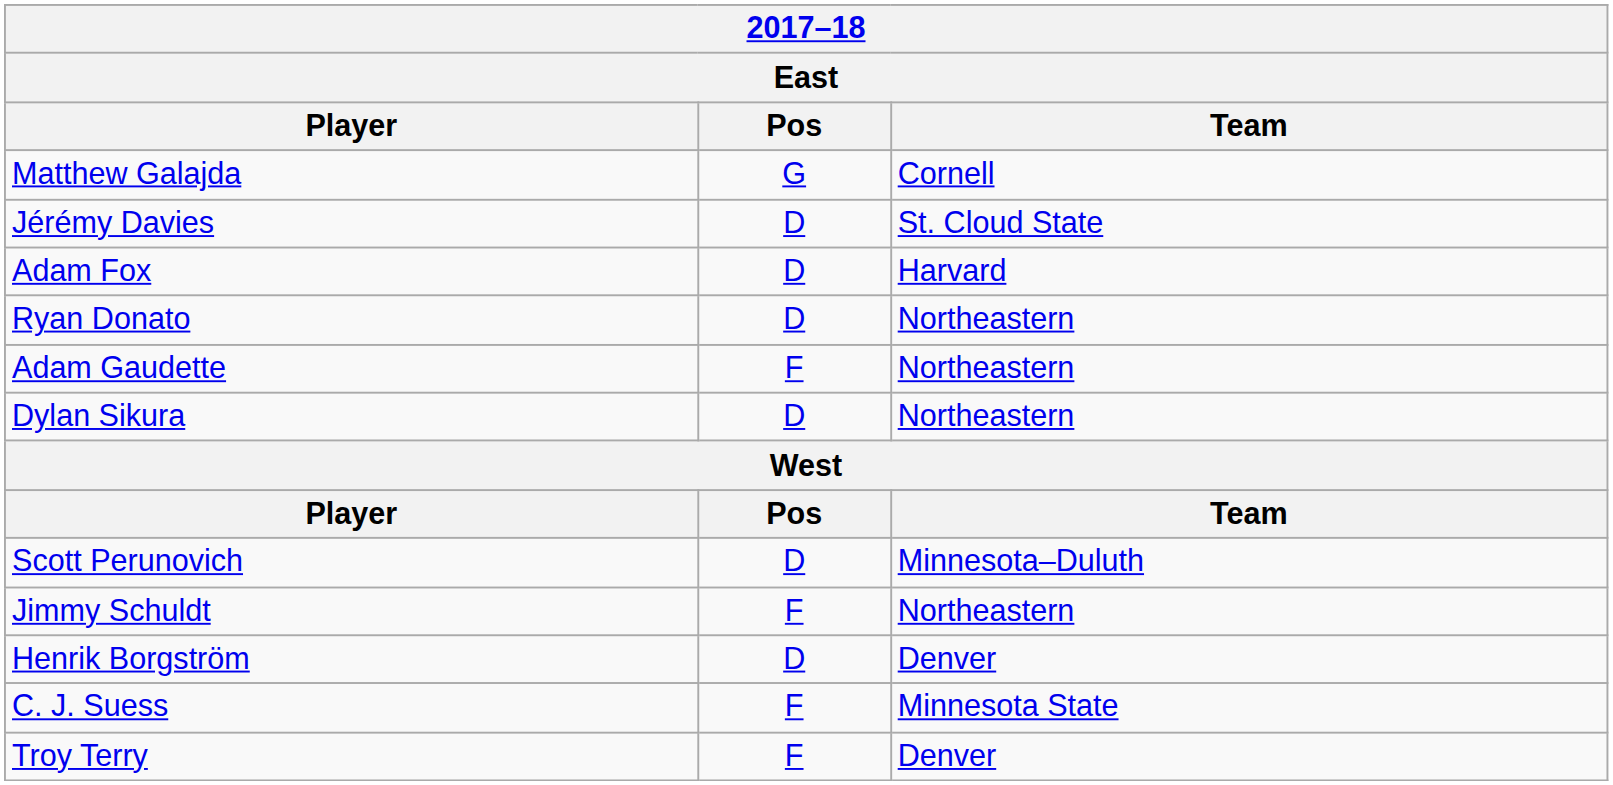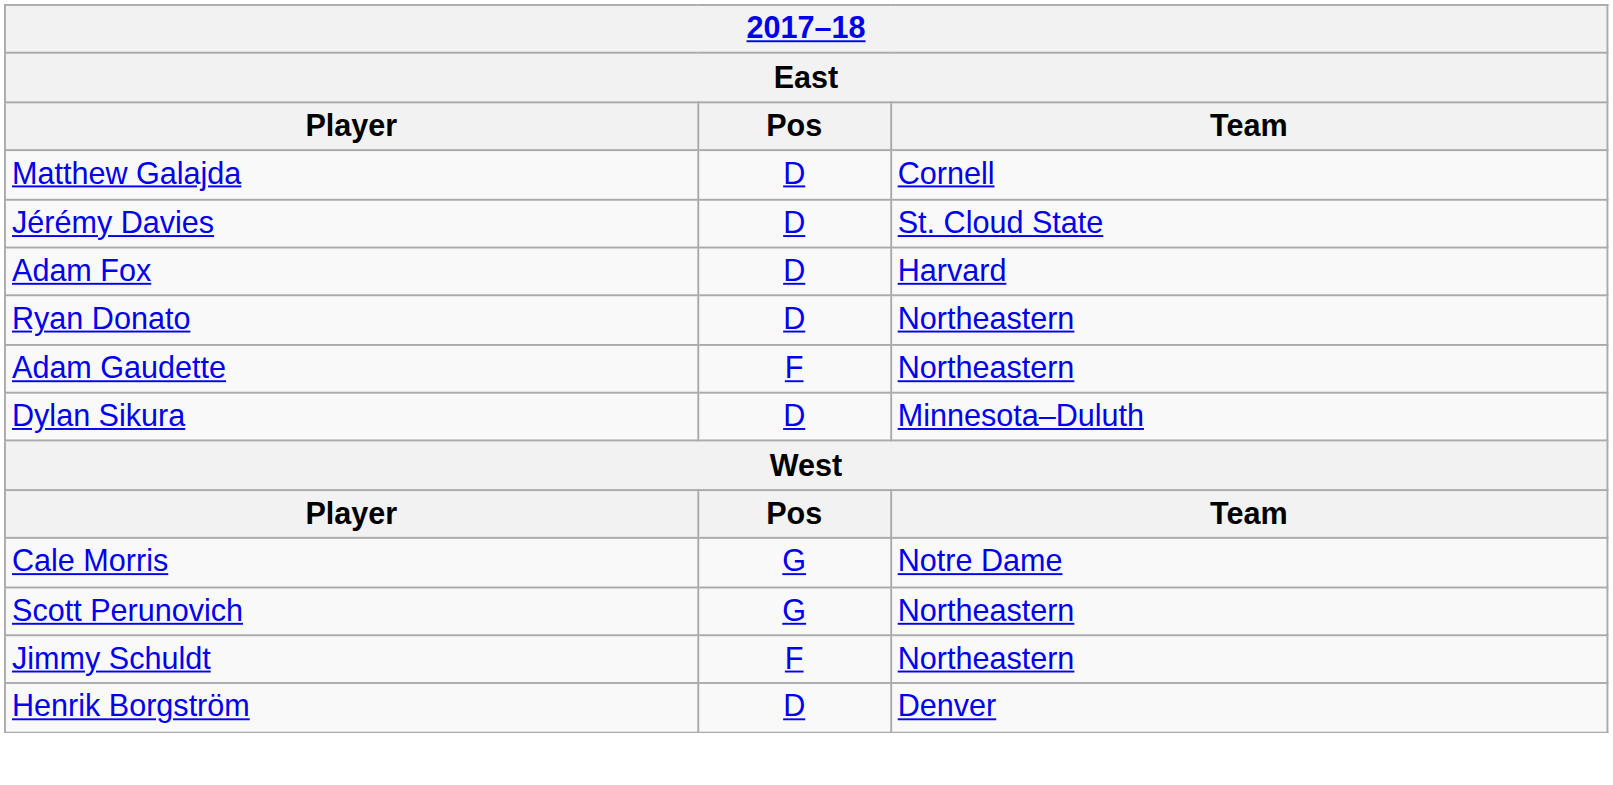 <table class="wikitable" width=95%>
 <tr>
 <th colspan=3><a href='#'>2017–18</a></th>
 </tr>
 <tr>
 <th colspan=3><strong>East</strong></th>
 </tr>
 <tr>
 <th>Player</th>
 <th>Pos</th>
 <th>Team</th>
 </tr>
 <tr>
 <td><a href='#'>Matthew Galajda</a></td>
-<td style="text-align:center;"><a href='#'>G</a></td>
+<td style="text-align:center;"><a href='#'>D</a></td>
 <td><a href='#'>Cornell</a></td>
 </tr>
 <tr>
 <td><a href='#'>Jérémy Davies</a></td>
 <td style="text-align:center;"><a href='#'>D</a></td>
 <td><a href='#'>St. Cloud State</a></td>
 </tr>
 <tr>
 <td><a href='#'>Adam Fox</a></td>
 <td style="text-align:center;"><a href='#'>D</a></td>
 <td><a href='#'>Harvard</a></td>
 </tr>
 <tr>
 <td><a href='#'>Ryan Donato</a></td>
 <td style="text-align:center;"><a href='#'>D</a></td>
 <td><a href='#'>Northeastern</a></td>
 </tr>
 <tr>
 <td><a href='#'>Adam Gaudette</a></td>
 <td style="text-align:center;"><a href='#'>F</a></td>
 <td><a href='#'>Northeastern</a></td>
 </tr>
 <tr>
 <td><a href='#'>Dylan Sikura</a></td>
 <td style="text-align:center;"><a href='#'>D</a></td>
-<td><a href='#'>Northeastern</a></td>
+<td><a href='#'>Minnesota–Duluth</a></td>
 </tr>
 <tr>
 <th colspan=3><strong>West</strong></th>
 </tr>
 <tr>
 <th>Player</th>
 <th>Pos</th>
 <th>Team</th>
 </tr>
 <tr>
+<td><a href='#'>Cale Morris</a></td>
+<td style="text-align:center;"><a href='#'>G</a></td>
+<td><a href='#'>Notre Dame</a></td>
+</tr>
+<tr>
 <td><a href='#'>Scott Perunovich</a></td>
-<td style="text-align:center;"><a href='#'>D</a></td>
-<td><a href='#'>Minnesota–Duluth</a></td>
+<td style="text-align:center;"><a href='#'>G</a></td>
+<td><a href='#'>Northeastern</a></td>
 </tr>
 <tr>
 <td><a href='#'>Jimmy Schuldt</a></td>
 <td style="text-align:center;"><a href='#'>F</a></td>
 <td><a href='#'>Northeastern</a></td>
 </tr>
 <tr>
 <td><a href='#'>Henrik Borgström</a></td>
 <td style="text-align:center;"><a href='#'>D</a></td>
 <td><a href='#'>Denver</a></td>
 </tr>
-<tr>
-<td><a href='#'>C. J. Suess</a></td>
-<td style="text-align:center;"><a href='#'>F</a></td>
-<td><a href='#'>Minnesota State</a></td>
-</tr>
-<tr>
-<td><a href='#'>Troy Terry</a></td>
-<td style="text-align:center;"><a href='#'>F</a></td>
-<td><a href='#'>Denver</a></td>
-</tr>
 </table>
